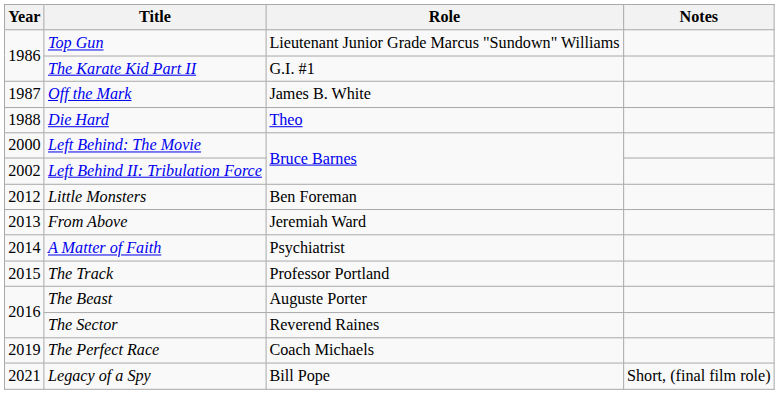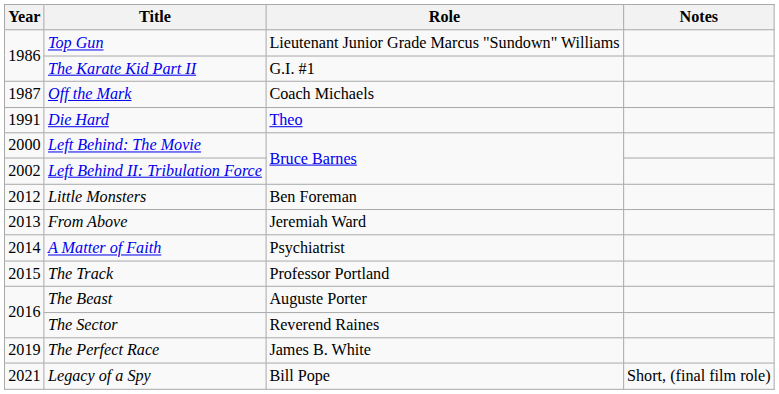 <table class="wikitable sortable">
 <tr>
 <th>Year</th>
 <th>Title</th>
 <th>Role</th>
 <th>Notes</th>
 </tr>
 <tr>
 <td rowspan=2>1986</td>
 <td><em><a href='#'>Top Gun</a></em></td>
 <td>Lieutenant Junior Grade Marcus "Sundown" Williams</td>
 <td></td>
 </tr>
 <tr>
 <td><em><a href='#'>The Karate Kid Part II</a></em></td>
 <td>G.I. #1</td>
 <td></td>
 </tr>
 <tr>
 <td>1987</td>
 <td><a href='#'><em>Off the Mark</em></a></td>
-<td>James B. White</td>
+<td>Coach Michaels</td>
 <td></td>
 </tr>
 <tr>
-<td>1988</td>
+<td>1991</td>
 <td><em><a href='#'>Die Hard</a></em></td>
 <td><a href='#'>Theo</a></td>
 <td></td>
 </tr>
 <tr>
 <td>2000</td>
 <td><em><a href='#'>Left Behind: The Movie</a></em></td>
 <td rowspan="2"><a href='#'>Bruce Barnes</a></td>
 <td></td>
 </tr>
 <tr>
 <td>2002</td>
 <td><em><a href='#'>Left Behind II: Tribulation Force</a></em></td>
 <td></td>
 </tr>
 <tr>
 <td>2012</td>
 <td><em>Little Monsters</em></td>
 <td>Ben Foreman</td>
 <td></td>
 </tr>
 <tr>
 <td>2013</td>
 <td><em>From Above</em></td>
 <td>Jeremiah Ward</td>
 <td></td>
 </tr>
 <tr>
 <td>2014</td>
 <td><em><a href='#'>A Matter of Faith</a></em></td>
 <td>Psychiatrist</td>
 <td></td>
 </tr>
 <tr>
 <td>2015</td>
 <td><em>The Track</em></td>
 <td>Professor Portland</td>
 <td></td>
 </tr>
 <tr>
 <td rowspan=2>2016</td>
 <td><em>The Beast</em></td>
 <td>Auguste Porter</td>
 <td></td>
 </tr>
 <tr>
 <td><em>The Sector</em></td>
 <td>Reverend Raines</td>
 <td></td>
 </tr>
 <tr>
 <td>2019</td>
 <td><em>The Perfect Race</em></td>
-<td>Coach Michaels</td>
+<td>James B. White</td>
 <td></td>
 </tr>
 <tr>
 <td>2021</td>
 <td><em>Legacy of a Spy</em></td>
 <td>Bill Pope</td>
 <td>Short, (final film role)</td>
 </tr>
 </table>
